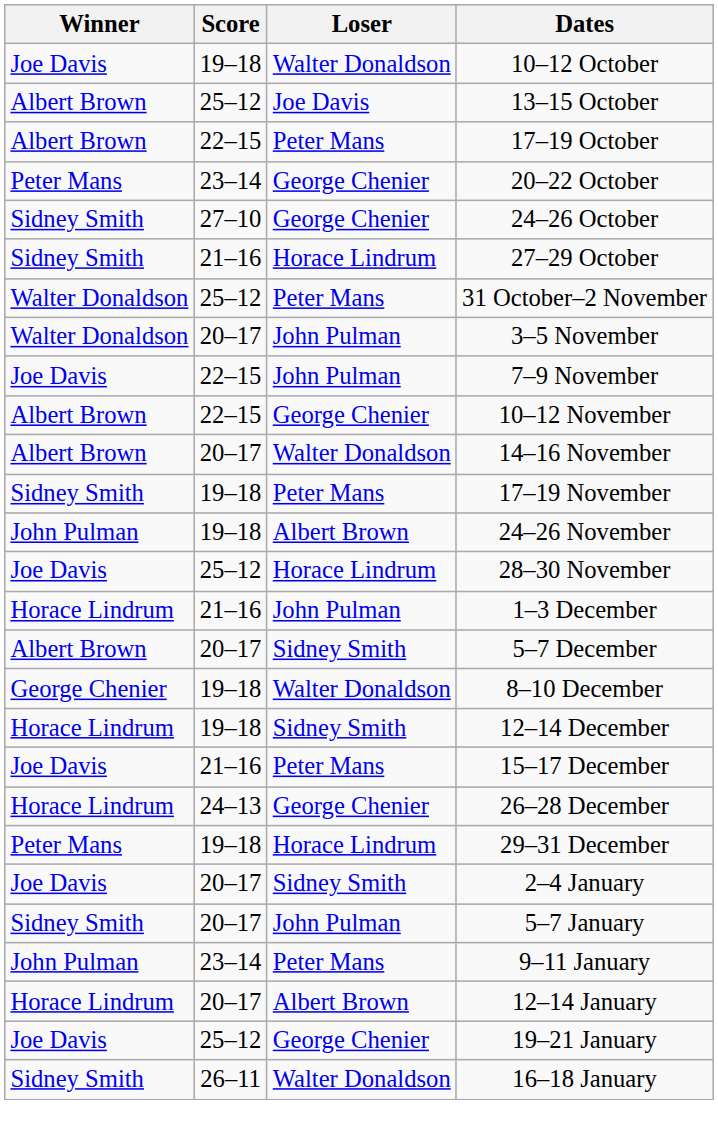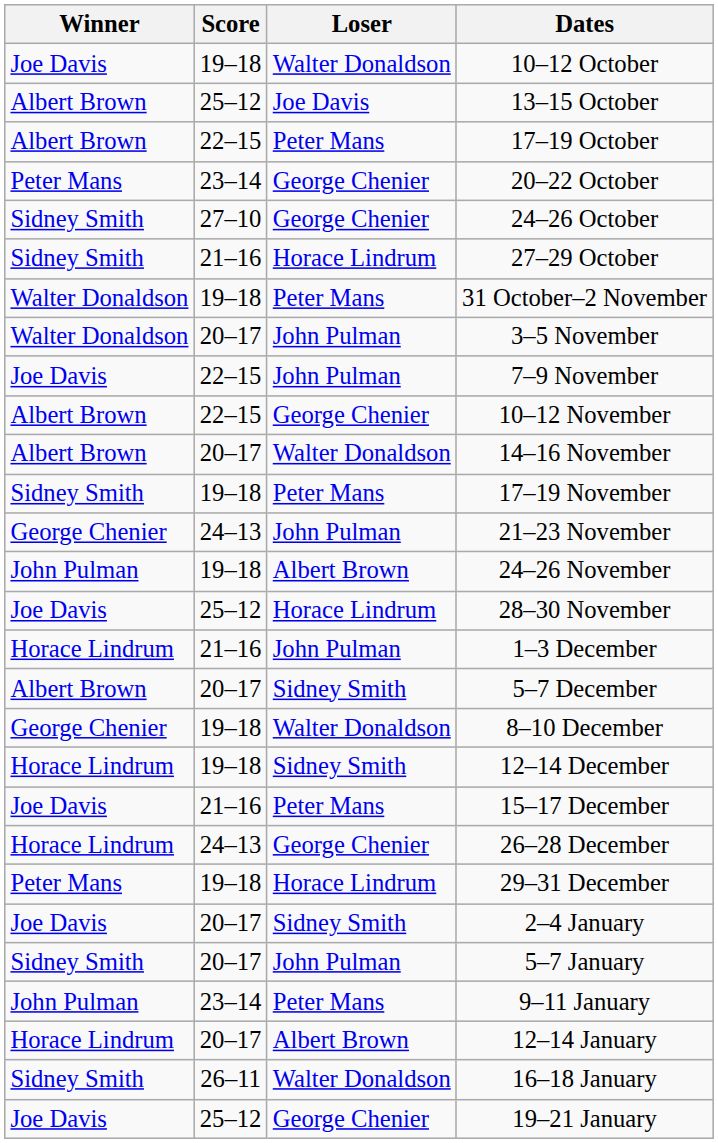 <table class="wikitable" style="text-align:center">
 <tr>
 <th>Winner</th>
 <th>Score</th>
 <th>Loser</th>
 <th>Dates</th>
 </tr>
 <tr>
 <td align=left><a href='#'>Joe Davis</a></td>
 <td>19–18</td>
 <td align=left><a href='#'>Walter Donaldson</a></td>
 <td>10–12 October</td>
 </tr>
 <tr>
 <td align=left><a href='#'>Albert Brown</a></td>
 <td>25–12</td>
 <td align=left><a href='#'>Joe Davis</a></td>
 <td>13–15 October</td>
 </tr>
 <tr>
 <td align=left><a href='#'>Albert Brown</a></td>
 <td>22–15</td>
 <td align=left><a href='#'>Peter Mans</a></td>
 <td>17–19 October</td>
 </tr>
 <tr>
 <td align=left><a href='#'>Peter Mans</a></td>
 <td>23–14</td>
 <td align=left><a href='#'>George Chenier</a></td>
 <td>20–22 October</td>
 </tr>
 <tr>
 <td align=left><a href='#'>Sidney Smith</a></td>
 <td>27–10</td>
 <td align=left><a href='#'>George Chenier</a></td>
 <td>24–26 October</td>
 </tr>
 <tr>
 <td align=left><a href='#'>Sidney Smith</a></td>
 <td>21–16</td>
 <td align=left><a href='#'>Horace Lindrum</a></td>
 <td>27–29 October</td>
 </tr>
 <tr>
 <td align=left><a href='#'>Walter Donaldson</a></td>
-<td>25–12</td>
+<td>19–18</td>
 <td align=left><a href='#'>Peter Mans</a></td>
 <td>31 October–2 November</td>
 </tr>
 <tr>
 <td align=left><a href='#'>Walter Donaldson</a></td>
 <td>20–17</td>
 <td align=left><a href='#'>John Pulman</a></td>
 <td>3–5 November</td>
 </tr>
 <tr>
 <td align=left><a href='#'>Joe Davis</a></td>
 <td>22–15</td>
 <td align=left><a href='#'>John Pulman</a></td>
 <td>7–9 November</td>
 </tr>
 <tr>
 <td align=left><a href='#'>Albert Brown</a></td>
 <td>22–15</td>
 <td align=left><a href='#'>George Chenier</a></td>
 <td>10–12 November</td>
 </tr>
 <tr>
 <td align=left><a href='#'>Albert Brown</a></td>
 <td>20–17</td>
 <td align=left><a href='#'>Walter Donaldson</a></td>
 <td>14–16 November</td>
 </tr>
 <tr>
 <td align=left><a href='#'>Sidney Smith</a></td>
 <td>19–18</td>
 <td align=left><a href='#'>Peter Mans</a></td>
 <td>17–19 November</td>
+</tr>
+<tr>
+<td align=left><a href='#'>George Chenier</a></td>
+<td>24–13</td>
+<td align=left><a href='#'>John Pulman</a></td>
+<td>21–23 November</td>
 </tr>
 <tr>
 <td align=left><a href='#'>John Pulman</a></td>
 <td>19–18</td>
 <td align=left><a href='#'>Albert Brown</a></td>
 <td>24–26 November</td>
 </tr>
 <tr>
 <td align=left><a href='#'>Joe Davis</a></td>
 <td>25–12</td>
 <td align=left><a href='#'>Horace Lindrum</a></td>
 <td>28–30 November</td>
 </tr>
 <tr>
 <td align=left><a href='#'>Horace Lindrum</a></td>
 <td>21–16</td>
 <td align=left><a href='#'>John Pulman</a></td>
 <td>1–3 December</td>
 </tr>
 <tr>
 <td align=left><a href='#'>Albert Brown</a></td>
 <td>20–17</td>
 <td align=left><a href='#'>Sidney Smith</a></td>
 <td>5–7 December</td>
 </tr>
 <tr>
 <td align=left><a href='#'>George Chenier</a></td>
 <td>19–18</td>
 <td align=left><a href='#'>Walter Donaldson</a></td>
 <td>8–10 December</td>
 </tr>
 <tr>
 <td align=left><a href='#'>Horace Lindrum</a></td>
 <td>19–18</td>
 <td align=left><a href='#'>Sidney Smith</a></td>
 <td>12–14 December</td>
 </tr>
 <tr>
 <td align=left><a href='#'>Joe Davis</a></td>
 <td>21–16</td>
 <td align=left><a href='#'>Peter Mans</a></td>
 <td>15–17 December</td>
 </tr>
 <tr>
 <td align=left><a href='#'>Horace Lindrum</a></td>
 <td>24–13</td>
 <td align=left><a href='#'>George Chenier</a></td>
 <td>26–28 December</td>
 </tr>
 <tr>
 <td align=left><a href='#'>Peter Mans</a></td>
 <td>19–18</td>
 <td align=left><a href='#'>Horace Lindrum</a></td>
 <td>29–31 December</td>
 </tr>
 <tr>
 <td align=left><a href='#'>Joe Davis</a></td>
 <td>20–17</td>
 <td align=left><a href='#'>Sidney Smith</a></td>
 <td>2–4 January</td>
 </tr>
 <tr>
 <td align=left><a href='#'>Sidney Smith</a></td>
 <td>20–17</td>
 <td align=left><a href='#'>John Pulman</a></td>
 <td>5–7 January</td>
 </tr>
 <tr>
 <td align=left><a href='#'>John Pulman</a></td>
 <td>23–14</td>
 <td align=left><a href='#'>Peter Mans</a></td>
 <td>9–11 January</td>
 </tr>
 <tr>
 <td align=left><a href='#'>Horace Lindrum</a></td>
 <td>20–17</td>
 <td align=left><a href='#'>Albert Brown</a></td>
 <td>12–14 January</td>
 </tr>
 <tr>
+<td align=left><a href='#'>Sidney Smith</a></td>
+<td>26–11</td>
+<td align=left><a href='#'>Walter Donaldson</a></td>
+<td>16–18 January</td>
+</tr>
+<tr>
 <td align=left><a href='#'>Joe Davis</a></td>
 <td>25–12</td>
 <td align=left><a href='#'>George Chenier</a></td>
 <td>19–21 January</td>
 </tr>
-<tr>
-<td align=left><a href='#'>Sidney Smith</a></td>
-<td>26–11</td>
-<td align=left><a href='#'>Walter Donaldson</a></td>
-<td>16–18 January</td>
-</tr>
 </table>
